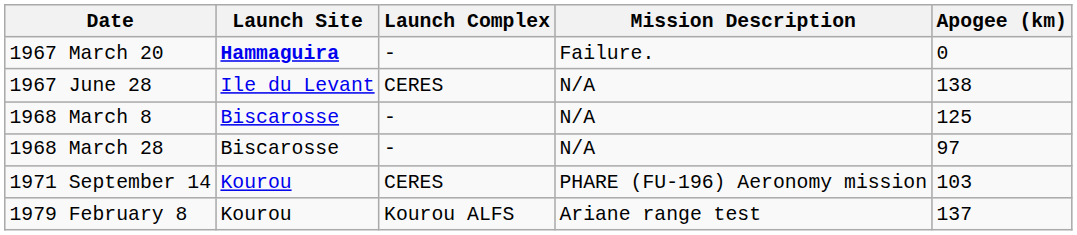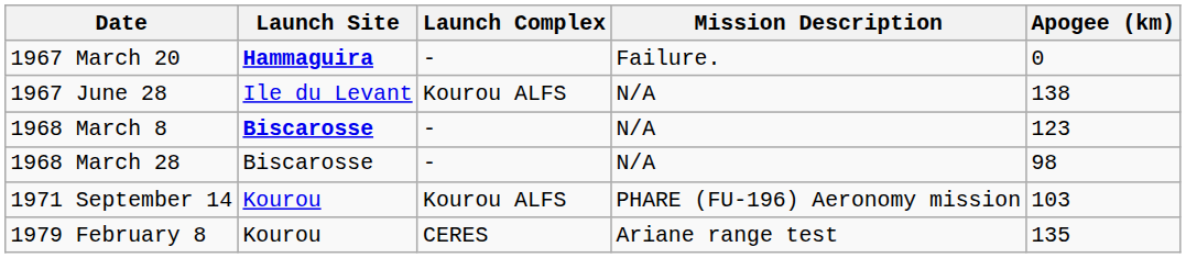 <table class="wikitable">
 <tr>
 <th>Date</th>
 <th>Launch Site</th>
 <th>Launch Complex</th>
 <th>Mission Description</th>
 <th>Apogee (km)</th>
 </tr>
 <tr>
 <td>1967 March 20</td>
 <td><strong><a href='#'>Hammaguira</a></strong></td>
 <td>-</td>
 <td>Failure.</td>
 <td>0</td>
 </tr>
 <tr>
 <td>1967 June 28</td>
 <td><a href='#'>Ile du Levant</a></td>
-<td>CERES</td>
+<td>Kourou ALFS</td>
 <td>N/A</td>
 <td>138</td>
 </tr>
 <tr>
 <td>1968 March 8</td>
-<td><a href='#'>Biscarosse</a></td>
+<td><strong><a href='#'>Biscarosse</a></strong></td>
 <td>-</td>
 <td>N/A</td>
-<td>125</td>
+<td>123</td>
 </tr>
 <tr>
 <td>1968 March 28</td>
 <td>Biscarosse</td>
 <td>-</td>
 <td>N/A</td>
-<td>97</td>
+<td>98</td>
 </tr>
 <tr>
 <td>1971 September 14</td>
 <td><a href='#'>Kourou</a></td>
-<td>CERES</td>
+<td>Kourou ALFS</td>
 <td>PHARE (FU-196) Aeronomy mission</td>
 <td>103</td>
 </tr>
 <tr>
 <td>1979 February 8</td>
 <td>Kourou</td>
-<td>Kourou ALFS</td>
+<td>CERES</td>
 <td>Ariane range test</td>
-<td>137</td>
+<td>135</td>
 </tr>
 </table>
